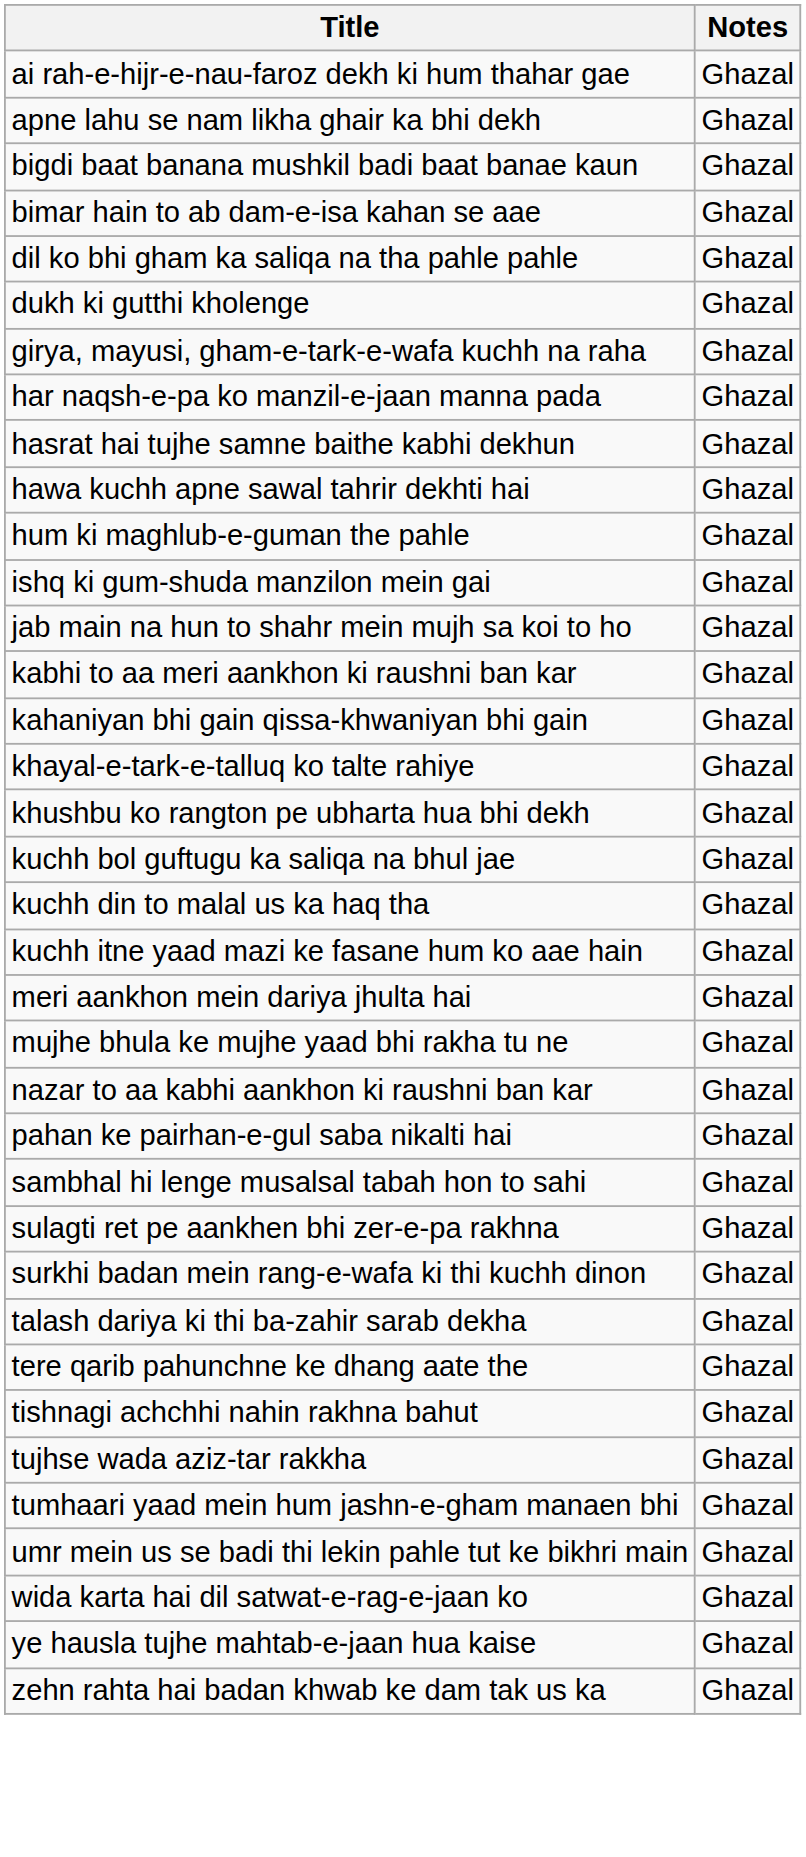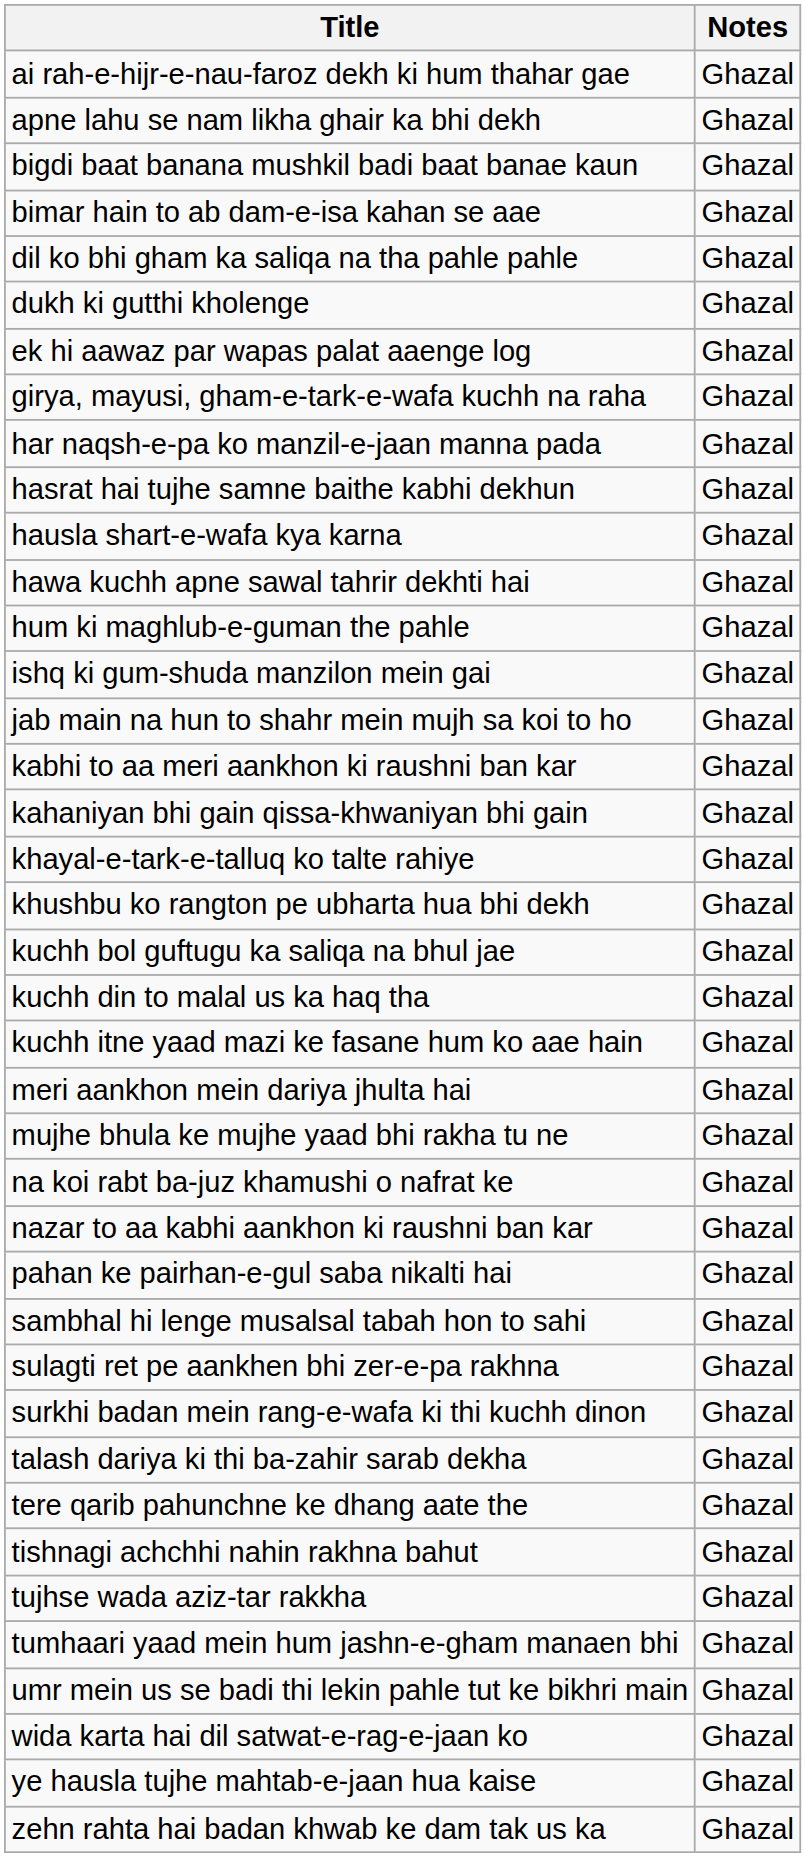 <table class="wikitable sortable">
 <tr>
 <th>Title</th>
 <th>Notes</th>
 </tr>
 <tr>
 <td>ai rah-e-hijr-e-nau-faroz dekh ki hum thahar gae</td>
 <td>Ghazal</td>
 </tr>
 <tr>
 <td>apne lahu se nam likha ghair ka bhi dekh</td>
 <td>Ghazal</td>
 </tr>
 <tr>
 <td>bigdi baat banana mushkil badi baat banae kaun</td>
 <td>Ghazal</td>
 </tr>
 <tr>
 <td>bimar hain to ab dam-e-isa kahan se aae</td>
 <td>Ghazal</td>
 </tr>
 <tr>
 <td>dil ko bhi gham ka saliqa na tha pahle pahle</td>
 <td>Ghazal</td>
 </tr>
 <tr>
 <td>dukh ki gutthi kholenge</td>
 <td>Ghazal</td>
 </tr>
 <tr>
+<td>ek hi aawaz par wapas palat aaenge log</td>
+<td>Ghazal</td>
+</tr>
+<tr>
 <td>girya, mayusi, gham-e-tark-e-wafa kuchh na raha</td>
 <td>Ghazal</td>
 </tr>
 <tr>
 <td>har naqsh-e-pa ko manzil-e-jaan manna pada</td>
 <td>Ghazal</td>
 </tr>
 <tr>
 <td>hasrat hai tujhe samne baithe kabhi dekhun</td>
+<td>Ghazal</td>
+</tr>
+<tr>
+<td>hausla shart-e-wafa kya karna</td>
 <td>Ghazal</td>
 </tr>
 <tr>
 <td>hawa kuchh apne sawal tahrir dekhti hai</td>
 <td>Ghazal</td>
 </tr>
 <tr>
 <td>hum ki maghlub-e-guman the pahle</td>
 <td>Ghazal</td>
 </tr>
 <tr>
 <td>ishq ki gum-shuda manzilon mein gai</td>
 <td>Ghazal</td>
 </tr>
 <tr>
 <td>jab main na hun to shahr mein mujh sa koi to ho</td>
 <td>Ghazal</td>
 </tr>
 <tr>
 <td>kabhi to aa meri aankhon ki raushni ban kar</td>
 <td>Ghazal</td>
 </tr>
 <tr>
 <td>kahaniyan bhi gain qissa-khwaniyan bhi gain</td>
 <td>Ghazal</td>
 </tr>
 <tr>
 <td>khayal-e-tark-e-talluq ko talte rahiye</td>
 <td>Ghazal</td>
 </tr>
 <tr>
 <td>khushbu ko rangton pe ubharta hua bhi dekh</td>
 <td>Ghazal</td>
 </tr>
 <tr>
 <td>kuchh bol guftugu ka saliqa na bhul jae</td>
 <td>Ghazal</td>
 </tr>
 <tr>
 <td>kuchh din to malal us ka haq tha</td>
 <td>Ghazal</td>
 </tr>
 <tr>
 <td>kuchh itne yaad mazi ke fasane hum ko aae hain</td>
 <td>Ghazal</td>
 </tr>
 <tr>
 <td>meri aankhon mein dariya jhulta hai</td>
 <td>Ghazal</td>
 </tr>
 <tr>
 <td>mujhe bhula ke mujhe yaad bhi rakha tu ne</td>
+<td>Ghazal</td>
+</tr>
+<tr>
+<td>na koi rabt ba-juz khamushi o nafrat ke</td>
 <td>Ghazal</td>
 </tr>
 <tr>
 <td>nazar to aa kabhi aankhon ki raushni ban kar</td>
 <td>Ghazal</td>
 </tr>
 <tr>
 <td>pahan ke pairhan-e-gul saba nikalti hai</td>
 <td>Ghazal</td>
 </tr>
 <tr>
 <td>sambhal hi lenge musalsal tabah hon to sahi</td>
 <td>Ghazal</td>
 </tr>
 <tr>
 <td>sulagti ret pe aankhen bhi zer-e-pa rakhna</td>
 <td>Ghazal</td>
 </tr>
 <tr>
 <td>surkhi badan mein rang-e-wafa ki thi kuchh dinon</td>
 <td>Ghazal</td>
 </tr>
 <tr>
 <td>talash dariya ki thi ba-zahir sarab dekha</td>
 <td>Ghazal</td>
 </tr>
 <tr>
 <td>tere qarib pahunchne ke dhang aate the</td>
 <td>Ghazal</td>
 </tr>
 <tr>
 <td>tishnagi achchhi nahin rakhna bahut</td>
 <td>Ghazal</td>
 </tr>
 <tr>
 <td>tujhse wada aziz-tar rakkha</td>
 <td>Ghazal</td>
 </tr>
 <tr>
 <td>tumhaari yaad mein hum jashn-e-gham manaen bhi</td>
 <td>Ghazal</td>
 </tr>
 <tr>
 <td>umr mein us se badi thi lekin pahle tut ke bikhri main</td>
 <td>Ghazal</td>
 </tr>
 <tr>
 <td>wida karta hai dil satwat-e-rag-e-jaan ko</td>
 <td>Ghazal</td>
 </tr>
 <tr>
 <td>ye hausla tujhe mahtab-e-jaan hua kaise</td>
 <td>Ghazal</td>
 </tr>
 <tr>
 <td>zehn rahta hai badan khwab ke dam tak us ka</td>
 <td>Ghazal</td>
 </tr>
 </table>
